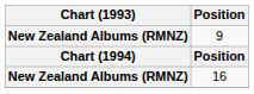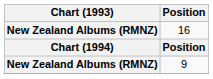 <table class="wikitable plainrowheaders" style="text-align:center">
 <tr>
 <th scope="col">Chart (1993)</th>
 <th scope="col">Position</th>
 </tr>
 <tr>
 <th scope="row">New Zealand Albums (RMNZ)</th>
-<td>9</td>
+<td>16</td>
 </tr>
 <tr>
 <th scope="col">Chart (1994)</th>
 <th scope="col">Position</th>
 </tr>
 <tr>
 <th scope="row">New Zealand Albums (RMNZ)</th>
-<td>16</td>
+<td>9</td>
 </tr>
 <tr>
 </tr>
 </table>
